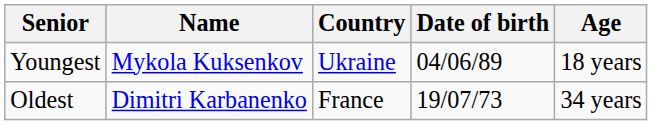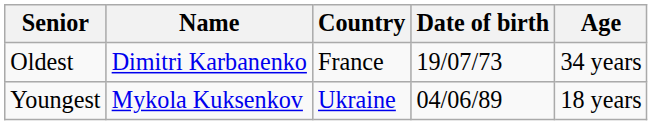 <table class="wikitable">
 <tr>
 <th>Senior</th>
 <th>Name</th>
 <th>Country</th>
 <th>Date of birth</th>
 <th>Age</th>
 </tr>
 <tr>
+<td>Oldest</td>
+<td><a href='#'>Dimitri Karbanenko</a></td>
+<td>France </td>
+<td>19/07/73</td>
+<td>34 years</td>
+</tr>
+<tr>
 <td>Youngest</td>
 <td><a href='#'>Mykola Kuksenkov</a></td>
 <td><a href='#'>Ukraine</a> </td>
 <td>04/06/89</td>
 <td>18 years</td>
 </tr>
-<tr>
-<td>Oldest</td>
-<td><a href='#'>Dimitri Karbanenko</a></td>
-<td>France </td>
-<td>19/07/73</td>
-<td>34 years</td>
-</tr>
 </table>
